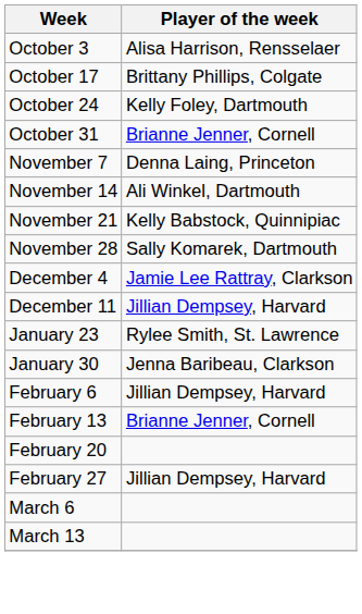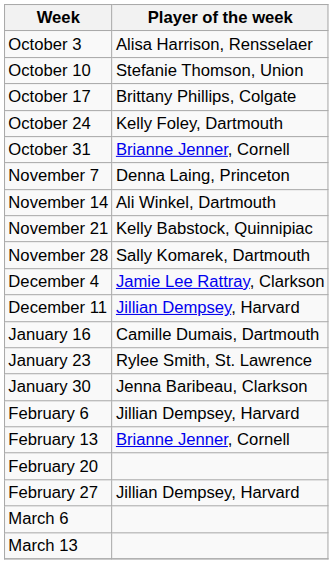 <table class="wikitable" border="1">
 <tr>
 <th>Week</th>
 <th>Player of the week</th>
 </tr>
 <tr>
 <td>October 3</td>
 <td>Alisa Harrison, Rensselaer</td>
+</tr>
+<tr>
+<td>October 10</td>
+<td>Stefanie Thomson, Union</td>
 </tr>
 <tr>
 <td>October 17</td>
 <td>Brittany Phillips, Colgate</td>
 </tr>
 <tr>
 <td>October 24</td>
 <td>Kelly Foley, Dartmouth</td>
 </tr>
 <tr>
 <td>October 31</td>
 <td><a href='#'>Brianne Jenner</a>, Cornell</td>
 </tr>
 <tr>
 <td>November 7</td>
 <td>Denna Laing, Princeton</td>
 </tr>
 <tr>
 <td>November 14</td>
 <td>Ali Winkel, Dartmouth</td>
 </tr>
 <tr>
 <td>November 21</td>
 <td>Kelly Babstock, Quinnipiac</td>
 </tr>
 <tr>
 <td>November 28</td>
 <td>Sally Komarek, Dartmouth</td>
 </tr>
 <tr>
 <td>December 4</td>
 <td><a href='#'>Jamie Lee Rattray</a>, Clarkson</td>
 </tr>
 <tr>
 <td>December 11</td>
 <td><a href='#'>Jillian Dempsey</a>, Harvard</td>
 </tr>
 <tr>
+<td>January 16</td>
+<td>Camille Dumais, Dartmouth</td>
+</tr>
+<tr>
 <td>January 23</td>
 <td>Rylee Smith, St. Lawrence</td>
 </tr>
 <tr>
 <td>January 30</td>
 <td>Jenna Baribeau, Clarkson</td>
 </tr>
 <tr>
 <td>February 6</td>
 <td>Jillian Dempsey, Harvard</td>
 </tr>
 <tr>
 <td>February 13</td>
 <td><a href='#'>Brianne Jenner</a>, Cornell</td>
 </tr>
 <tr>
 <td>February 20</td>
 <td></td>
 </tr>
 <tr>
 <td>February 27</td>
 <td>Jillian Dempsey, Harvard</td>
 </tr>
 <tr>
 <td>March 6</td>
 <td></td>
 </tr>
 <tr>
 <td>March 13</td>
 <td></td>
 </tr>
 <tr>
 </tr>
 </table>
